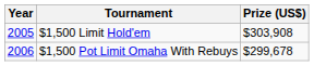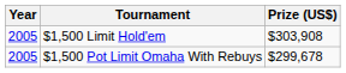 <table class="wikitable">
 <tr>
 <th>Year</th>
 <th>Tournament</th>
 <th>Prize (US$)</th>
 </tr>
 <tr>
 <td><a href='#'>2005</a></td>
 <td>$1,500 Limit <a href='#'>Hold'em</a></td>
 <td>$303,908</td>
 </tr>
 <tr>
-<td><a href='#'>2006</a></td>
+<td><a href='#'>2005</a></td>
 <td>$1,500 <a href='#'>Pot Limit Omaha</a> With Rebuys</td>
 <td>$299,678</td>
 </tr>
 </table>
